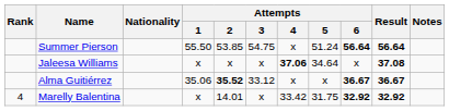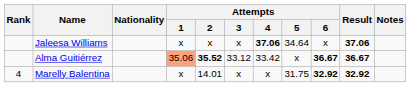 <table class="wikitable sortable" style="text-align:center">
 <tr>
 <th rowspan=2>Rank</th>
 <th rowspan=2>Name</th>
 <th rowspan=2>Nationality</th>
 <th colspan=6>Attempts</th>
 <th rowspan=2>Result</th>
 <th rowspan=2>Notes</th>
 </tr>
 <tr>
 <th>1</th>
 <th>2</th>
 <th>3</th>
 <th>4</th>
 <th>5</th>
 <th>6</th>
 </tr>
 <tr>
 <td align=center></td>
-<td align=left><a href='#'>Summer Pierson</a></td>
-<td align=left></td>
-<td>55.50</td>
-<td>53.85</td>
-<td>54.75</td>
-<td>x</td>
-<td>51.24</td>
-<td><strong>56.64</strong></td>
-<td><strong>56.64</strong></td>
-<td></td>
-</tr>
-<tr>
-<td align=center></td>
 <td align=left><a href='#'>Jaleesa Williams</a></td>
 <td align=left></td>
 <td>x</td>
 <td>x</td>
 <td>x</td>
 <td><strong>37.06</strong></td>
 <td>34.64</td>
 <td>x</td>
-<td><strong>37.08</strong></td>
+<td><strong>37.06</strong></td>
 <td></td>
 </tr>
 <tr>
 <td align=center></td>
 <td align=left><a href='#'>Alma Guitiérrez</a></td>
 <td align=left></td>
-<td>35.06</td>
+<td style="background: lightsalmon;">35.06</td>
 <td><strong>35.52</strong></td>
 <td>33.12</td>
-<td>x</td>
+<td>33.42</td>
 <td>x</td>
 <td><strong>36.67</strong></td>
 <td><strong>36.67</strong></td>
 <td></td>
 </tr>
 <tr>
 <td align=center>4</td>
 <td align=left><a href='#'>Marelly Balentina</a></td>
 <td align=left></td>
 <td>x</td>
 <td>14.01</td>
 <td>x</td>
-<td>33.42</td>
+<td>x</td>
 <td>31.75</td>
 <td><strong>32.92</strong></td>
 <td><strong>32.92</strong></td>
 <td></td>
 </tr>
 </table>
